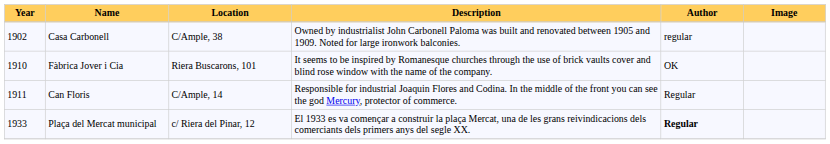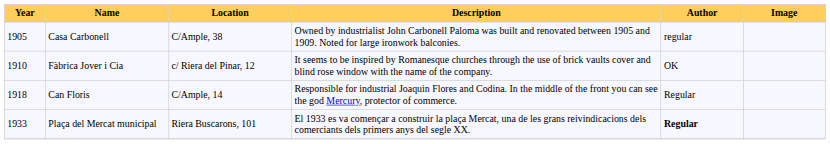 <table bgcolor="#f7f8ff" cellpadding="4" cellspacing="0" border="1" style="font-size: 95%; border: #cccccc solid 1px; border-collapse: collapse;">
 <tr>
 <th width="5%" style="background:#ffce5d;">Year</th>
 <th width="15%" style="background:#ffce5d;">Name</th>
 <th width="15%" style="background:#ffce5d;">Location</th>
 <th width="45%" style="background:#ffce5d;">Description</th>
 <th width="10%" style="background:#ffce5d;">Author</th>
 <th width="10%" style="background:#ffce5d;">Image</th>
 </tr>
 <tr ---->
 </tr>
 <tr>
-<td>1902</td>
+<td>1905</td>
 <td>Casa Carbonell</td>
 <td>C/Ample, 38</td>
 <td>Owned by industrialist John Carbonell Paloma was built and renovated between 1905 and 1909. Noted for large ironwork balconies.</td>
 <td>regular</td>
 <td></td>
 </tr>
 <tr>
 <td>1910</td>
 <td>Fàbrica Jover i Cia</td>
-<td>Riera Buscarons, 101</td>
+<td>c/ Riera del Pinar, 12</td>
 <td>It seems to be inspired by Romanesque churches through the use of brick vaults cover and blind rose window with the name of the company.</td>
 <td>OK</td>
 <td></td>
 </tr>
 <tr>
-<td>1911</td>
+<td>1918</td>
 <td>Can Floris</td>
 <td>C/Ample, 14</td>
 <td>Responsible for industrial Joaquin Flores and Codina. In the middle of the front you can see the god <a href='#'>Mercury</a>, protector of commerce.</td>
 <td>Regular</td>
 <td></td>
 </tr>
 <tr>
 <td>1933</td>
 <td>Plaça del Mercat municipal</td>
-<td>c/ Riera del Pinar, 12</td>
+<td>Riera Buscarons, 101</td>
 <td>El 1933 es va començar a construir la plaça Mercat, una de les grans reivindicacions dels comerciants dels primers anys del segle XX.</td>
 <td><strong>Regular</strong></td>
 <td></td>
 </tr>
 <tr>
 </tr>
 </table>
